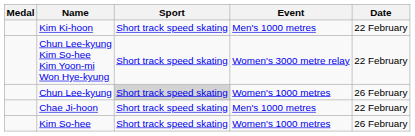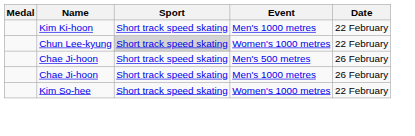 <table class="wikitable sortable" style="font-size:95%">
 <tr>
 <th>Medal</th>
 <th>Name</th>
 <th>Sport</th>
 <th>Event</th>
 <th>Date</th>
 </tr>
 <tr>
 <td></td>
 <td><a href='#'>Kim Ki-hoon</a></td>
 <td><a href='#'>Short track speed skating</a></td>
 <td><a href='#'>Men's 1000 metres</a></td>
 <td>22 February</td>
 </tr>
 <tr>
 <td></td>
-<td><a href='#'>Chun Lee-kyung</a> <br> <a href='#'>Kim So-hee</a> <br> <a href='#'>Kim Yoon-mi</a> <br> <a href='#'>Won Hye-kyung</a></td>
-<td><a href='#'>Short track speed skating</a></td>
-<td><a href='#'>Women's 3000 metre relay</a></td>
+<td><a href='#'>Chun Lee-kyung</a></td>
+<td style="background: lightgrey;"><a href='#'>Short track speed skating</a></td>
+<td><a href='#'>Women's 1000 metres</a></td>
 <td>22 February</td>
 </tr>
 <tr>
 <td></td>
-<td><a href='#'>Chun Lee-kyung</a></td>
-<td style="background: lightgrey;"><a href='#'>Short track speed skating</a></td>
-<td><a href='#'>Women's 1000 metres</a></td>
+<td><a href='#'>Chae Ji-hoon</a></td>
+<td><a href='#'>Short track speed skating</a></td>
+<td><a href='#'>Men's 500 metres</a></td>
 <td>26 February</td>
 </tr>
 <tr>
 <td></td>
 <td><a href='#'>Chae Ji-hoon</a></td>
 <td><a href='#'>Short track speed skating</a></td>
 <td><a href='#'>Men's 1000 metres</a></td>
-<td>22 February</td>
+<td>26 February</td>
 </tr>
 <tr>
 <td></td>
 <td><a href='#'>Kim So-hee</a></td>
 <td><a href='#'>Short track speed skating</a></td>
 <td><a href='#'>Women's 1000 metres</a></td>
-<td>26 February</td>
+<td>22 February</td>
 </tr>
 </table>
